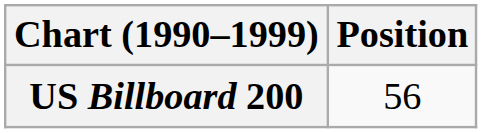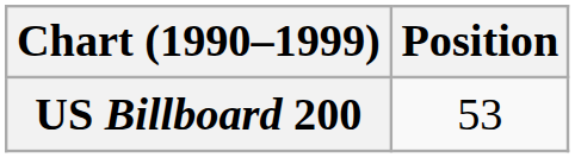 <table class="wikitable plainrowheaders">
 <tr>
 <th>Chart (1990–1999)</th>
 <th>Position</th>
 </tr>
 <tr>
 <th scope="row">US <em>Billboard</em> 200</th>
-<td style="text-align:center;">56</td>
+<td style="text-align:center;">53</td>
 </tr>
 </table>
